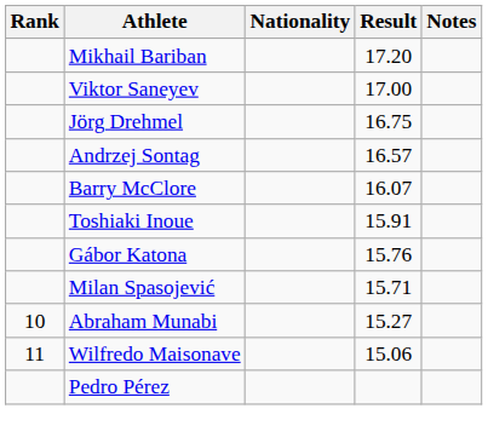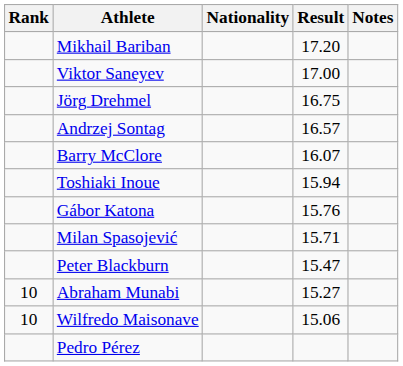 <table class="wikitable sortable" style="text-align:center">
 <tr>
 <th>Rank</th>
 <th>Athlete</th>
 <th>Nationality</th>
 <th>Result</th>
 <th>Notes</th>
 </tr>
 <tr>
 <td></td>
 <td align=left><a href='#'>Mikhail Bariban</a></td>
 <td align=left></td>
 <td>17.20</td>
 <td></td>
 </tr>
 <tr>
 <td></td>
 <td align=left><a href='#'>Viktor Saneyev</a></td>
 <td align=left></td>
 <td>17.00</td>
 <td></td>
 </tr>
 <tr>
 <td></td>
 <td align=left><a href='#'>Jörg Drehmel</a></td>
 <td align=left></td>
 <td>16.75</td>
 <td></td>
 </tr>
 <tr>
 <td></td>
 <td align=left><a href='#'>Andrzej Sontag</a></td>
 <td align=left></td>
 <td>16.57</td>
 <td></td>
 </tr>
 <tr>
 <td></td>
 <td align=left><a href='#'>Barry McClore</a></td>
 <td align=left></td>
 <td>16.07</td>
 <td></td>
 </tr>
 <tr>
 <td></td>
 <td align=left><a href='#'>Toshiaki Inoue</a></td>
 <td align=left></td>
-<td>15.91</td>
+<td>15.94</td>
 <td></td>
 </tr>
 <tr>
 <td></td>
 <td align=left><a href='#'>Gábor Katona</a></td>
 <td align=left></td>
 <td>15.76</td>
 <td></td>
 </tr>
 <tr>
 <td></td>
 <td align=left><a href='#'>Milan Spasojević</a></td>
 <td align=left></td>
 <td>15.71</td>
 <td></td>
 </tr>
 <tr>
+<td></td>
+<td align=left><a href='#'>Peter Blackburn</a></td>
+<td align=left></td>
+<td>15.47</td>
+<td></td>
+</tr>
+<tr>
 <td>10</td>
 <td align=left><a href='#'>Abraham Munabi</a></td>
 <td align=left></td>
 <td>15.27</td>
 <td></td>
 </tr>
 <tr>
-<td>11</td>
+<td>10</td>
 <td align=left><a href='#'>Wilfredo Maisonave</a></td>
 <td align=left></td>
 <td>15.06</td>
 <td></td>
 </tr>
 <tr>
 <td></td>
 <td align=left><a href='#'>Pedro Pérez</a></td>
 <td align=left></td>
 <td></td>
 <td></td>
 </tr>
 </table>
